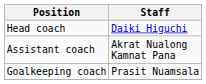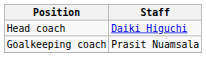 <table class="wikitable">
 <tr>
 <th>Position</th>
 <th>Staff</th>
 </tr>
 <tr>
 <td>Head coach</td>
 <td> <a href='#'>Daiki Higuchi</a></td>
 </tr>
 <tr>
-<td>Assistant coach</td>
-<td> Akrat Nualong <br>   Kamnat Pana</td>
-</tr>
-<tr>
 <td>Goalkeeping coach</td>
 <td> Prasit Nuamsala</td>
 </tr>
 <tr>
 </tr>
 <tr>
 </tr>
 </table>
